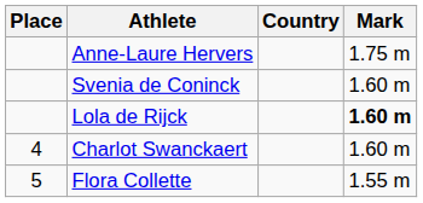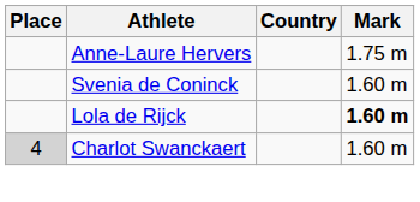 <table class="wikitable">
 <tr>
 <th>Place</th>
 <th>Athlete</th>
 <th>Country</th>
 <th>Mark</th>
 </tr>
 <tr>
 <td align=center></td>
 <td><a href='#'>Anne-Laure Hervers</a></td>
 <td></td>
 <td>1.75 m</td>
 </tr>
 <tr>
 <td align=center></td>
 <td><a href='#'>Svenia de Coninck</a></td>
 <td></td>
 <td>1.60 m</td>
 </tr>
 <tr>
 <td align=center></td>
 <td><a href='#'>Lola de Rijck</a></td>
 <td></td>
 <td><strong>1.60 m</strong></td>
 </tr>
 <tr>
-<td align=center>4</td>
+<td align=center style="background: lightgrey;">4</td>
 <td><a href='#'>Charlot Swanckaert</a></td>
 <td></td>
 <td>1.60 m</td>
 </tr>
-<tr>
-<td align=center>5</td>
-<td><a href='#'>Flora Collette</a></td>
-<td></td>
-<td>1.55 m</td>
-</tr>
 </table>
